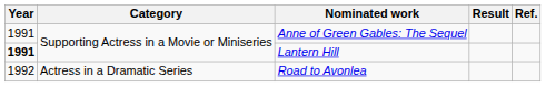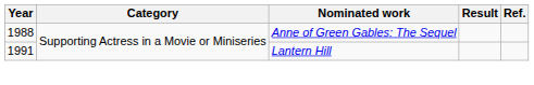 <table class="wikitable">
 <tr>
 <th>Year</th>
 <th>Category</th>
 <th>Nominated work</th>
 <th>Result</th>
 <th>Ref.</th>
 </tr>
 <tr>
-<td>1991</td>
+<td>1988</td>
 <td rowspan="2">Supporting Actress in a Movie or Miniseries</td>
 <td><em><a href='#'>Anne of Green Gables: The Sequel</a></em></td>
 <td></td>
 <td align="center"></td>
 </tr>
 <tr>
-<td><strong>1991</strong></td>
+<td>1991</td>
 <td><em><a href='#'>Lantern Hill</a></em></td>
 <td></td>
 <td align="center"></td>
 </tr>
-<tr>
-<td>1992</td>
-<td>Actress in a Dramatic Series</td>
-<td><em><a href='#'>Road to Avonlea</a></em></td>
-<td></td>
-<td align="center"></td>
-</tr>
 </table>
